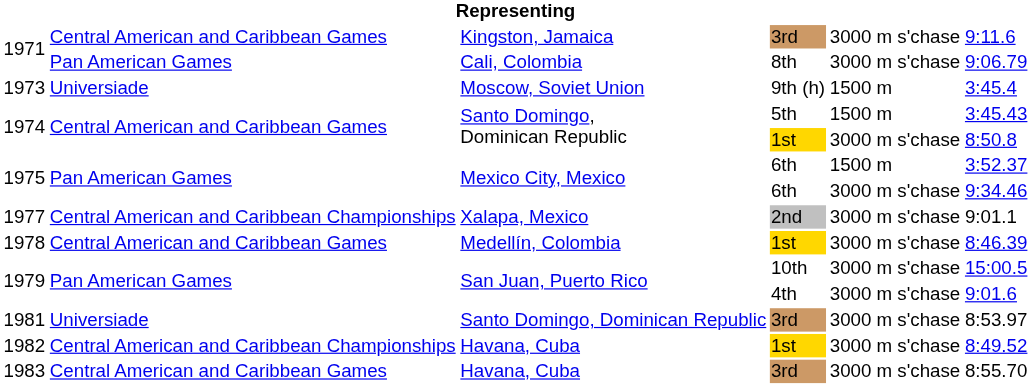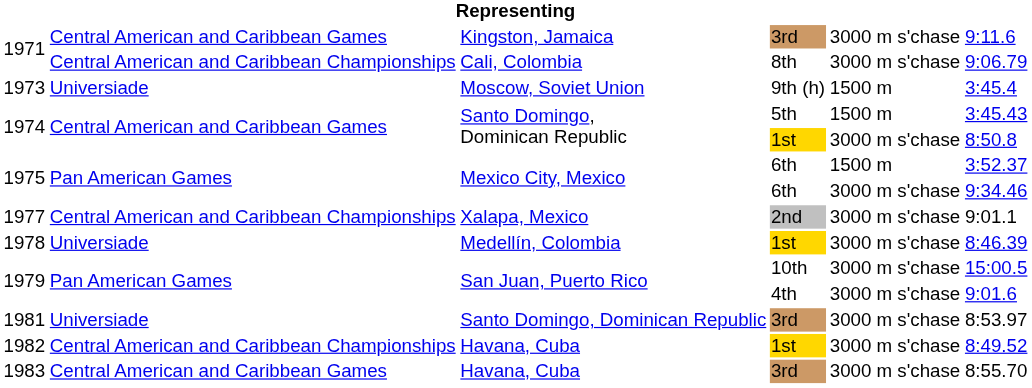 <table>
 <tr>
 <th colspan="6">Representing </th>
 </tr>
 <tr>
 <td rowspan=2>1971</td>
 <td><a href='#'>Central American and Caribbean Games</a></td>
 <td><a href='#'>Kingston, Jamaica</a></td>
 <td bgcolor=cc9966>3rd</td>
 <td>3000 m s'chase</td>
 <td><a href='#'>9:11.6</a></td>
 </tr>
 <tr>
-<td><a href='#'>Pan American Games</a></td>
+<td><a href='#'>Central American and Caribbean Championships</a></td>
 <td><a href='#'>Cali, Colombia</a></td>
 <td>8th</td>
 <td>3000 m s'chase</td>
 <td><a href='#'>9:06.79</a></td>
 </tr>
 <tr>
 <td>1973</td>
 <td><a href='#'>Universiade</a></td>
 <td><a href='#'>Moscow, Soviet Union</a></td>
 <td>9th (h)</td>
 <td>1500 m</td>
 <td><a href='#'>3:45.4</a></td>
 </tr>
 <tr>
 <td rowspan=2>1974</td>
 <td rowspan=2><a href='#'>Central American and Caribbean Games</a></td>
 <td rowspan=2><a href='#'>Santo Domingo</a>,<br>Dominican Republic</td>
 <td>5th</td>
 <td>1500 m</td>
 <td><a href='#'>3:45.43</a></td>
 </tr>
 <tr>
 <td bgcolor=gold>1st</td>
 <td>3000 m s'chase</td>
 <td><a href='#'>8:50.8</a></td>
 </tr>
 <tr>
 <td rowspan=2>1975</td>
 <td rowspan=2><a href='#'>Pan American Games</a></td>
 <td rowspan=2><a href='#'>Mexico City, Mexico</a></td>
 <td>6th</td>
 <td>1500 m</td>
 <td><a href='#'>3:52.37</a></td>
 </tr>
 <tr>
 <td>6th</td>
 <td>3000 m s'chase</td>
 <td><a href='#'>9:34.46</a></td>
 </tr>
 <tr>
 <td>1977</td>
 <td><a href='#'>Central American and Caribbean Championships</a></td>
 <td><a href='#'>Xalapa, Mexico</a></td>
 <td bgcolor=silver>2nd</td>
 <td>3000 m s'chase</td>
 <td>9:01.1</td>
 </tr>
 <tr>
 <td>1978</td>
-<td><a href='#'>Central American and Caribbean Games</a></td>
+<td><a href='#'>Universiade</a></td>
 <td><a href='#'>Medellín, Colombia</a></td>
 <td bgcolor=gold>1st</td>
 <td>3000 m s'chase</td>
 <td><a href='#'>8:46.39</a></td>
 </tr>
 <tr>
 <td rowspan=2>1979</td>
 <td rowspan=2><a href='#'>Pan American Games</a></td>
 <td rowspan=2><a href='#'>San Juan, Puerto Rico</a></td>
 <td>10th</td>
 <td>3000 m s'chase</td>
 <td><a href='#'>15:00.5</a></td>
 </tr>
 <tr>
 <td>4th</td>
 <td>3000 m s'chase</td>
 <td><a href='#'>9:01.6</a></td>
 </tr>
 <tr>
 <td>1981</td>
 <td><a href='#'>Universiade</a></td>
 <td><a href='#'>Santo Domingo, Dominican Republic</a></td>
 <td bgcolor=cc9966>3rd</td>
 <td>3000 m s'chase</td>
 <td>8:53.97</td>
 </tr>
 <tr>
 <td>1982</td>
 <td><a href='#'>Central American and Caribbean Championships</a></td>
 <td><a href='#'>Havana, Cuba</a></td>
 <td bgcolor=gold>1st</td>
 <td>3000 m s'chase</td>
 <td><a href='#'>8:49.52</a></td>
 </tr>
 <tr>
 <td>1983</td>
 <td><a href='#'>Central American and Caribbean Games</a></td>
 <td><a href='#'>Havana, Cuba</a></td>
 <td bgcolor=cc9966>3rd</td>
 <td>3000 m s'chase</td>
 <td>8:55.70</td>
 </tr>
 </table>
